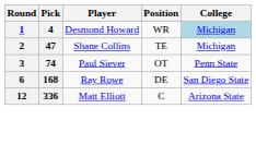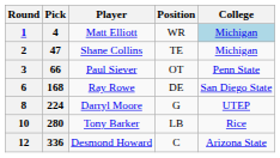 <table class="wikitable" style="font-size:95%;text-align:center">
 <tr>
 <th>Round</th>
 <th>Pick</th>
 <th>Player</th>
 <th>Position</th>
 <th>College</th>
 </tr>
 <tr>
 <th><a href='#'>1</a></th>
 <th>4</th>
-<td><a href='#'>Desmond Howard</a></td>
+<td><a href='#'>Matt Elliott</a></td>
 <td>WR</td>
 <td style="background: lightblue;"><a href='#'>Michigan</a></td>
 </tr>
 <tr>
 <th>2</th>
 <th>47</th>
 <td><a href='#'>Shane Collins</a></td>
 <td>TE</td>
 <td><a href='#'>Michigan</a></td>
 </tr>
 <tr>
 <th>3</th>
-<th>74</th>
+<th>66</th>
 <td><a href='#'>Paul Siever</a></td>
 <td>OT</td>
 <td><a href='#'>Penn State</a></td>
 </tr>
 <tr>
 <th>6</th>
 <th>168</th>
 <td><a href='#'>Ray Rowe</a></td>
 <td>DE</td>
 <td><a href='#'>San Diego State</a></td>
 </tr>
 <tr>
+<th>8</th>
+<th>224</th>
+<td><a href='#'>Darryl Moore</a></td>
+<td>G</td>
+<td><a href='#'>UTEP</a></td>
+</tr>
+<tr>
+<th>10</th>
+<th>280</th>
+<td><a href='#'>Tony Barker</a></td>
+<td>LB</td>
+<td><a href='#'>Rice</a></td>
+</tr>
+<tr>
 <th>12</th>
 <th>336</th>
-<td><a href='#'>Matt Elliott</a></td>
+<td><a href='#'>Desmond Howard</a></td>
 <td>C</td>
 <td><a href='#'>Arizona State</a></td>
 </tr>
 </table>
